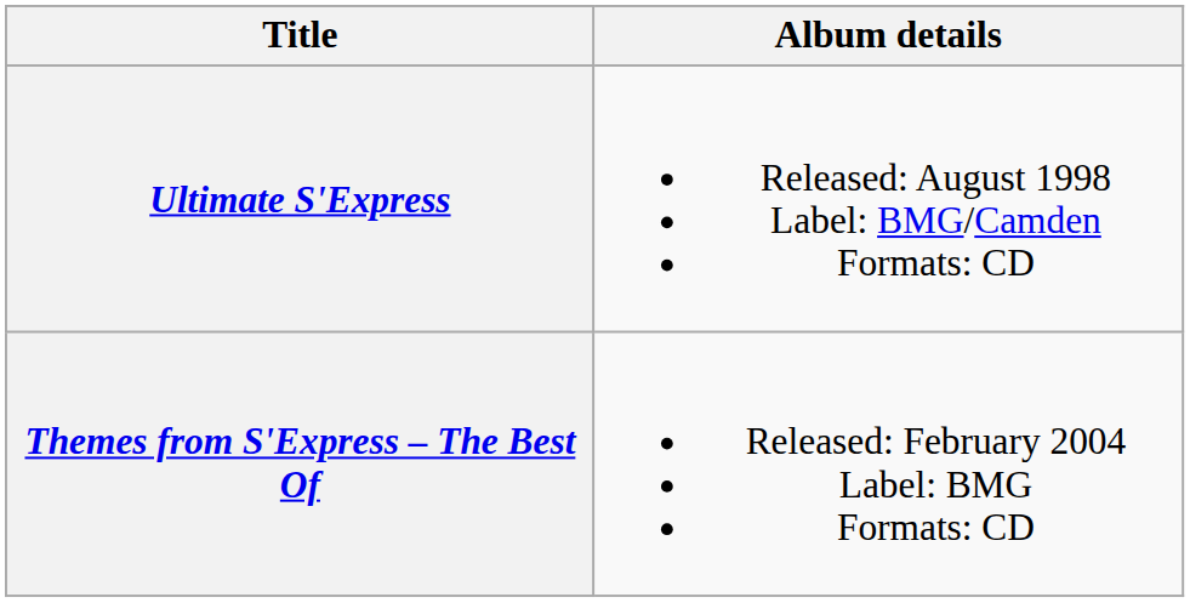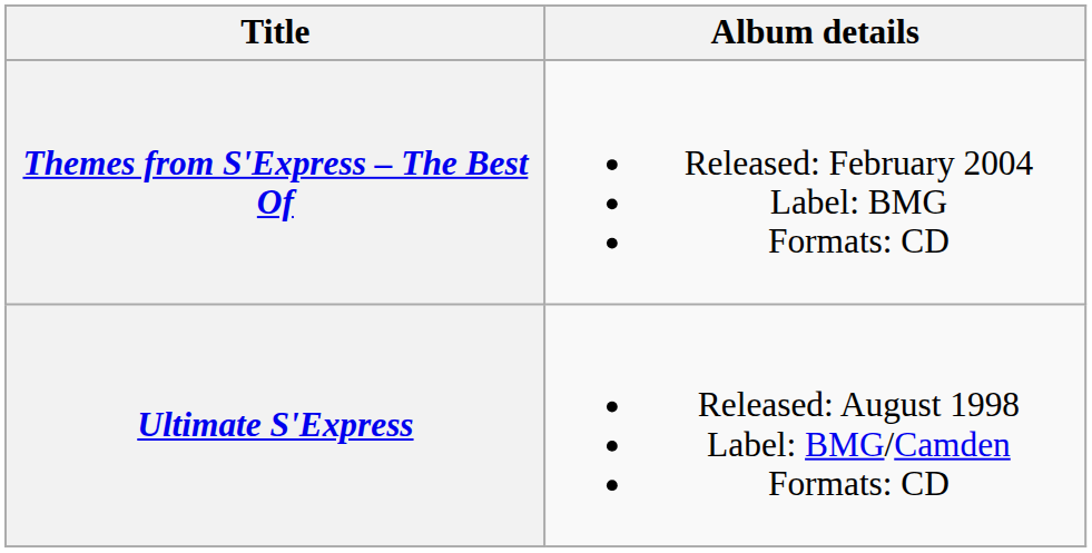 <table class="wikitable plainrowheaders" style="text-align:center;">
 <tr>
 <th scope="col" style="width:15em;">Title</th>
 <th scope="col" style="width:15em;">Album details</th>
 </tr>
 <tr>
+<th scope="row"><em><a href='#'>Themes from S'Express – The Best Of</a></em></th>
+<td><br><ul><li>Released: February 2004</li><li>Label: BMG</li><li>Formats: CD</li></ul></td>
+</tr>
+<tr>
 <th scope="row"><em><a href='#'>Ultimate S'Express</a></em></th>
 <td><br><ul><li>Released: August 1998</li><li>Label: <a href='#'>BMG</a>/<a href='#'>Camden</a></li><li>Formats: CD</li></ul></td>
 </tr>
-<tr>
-<th scope="row"><em><a href='#'>Themes from S'Express – The Best Of</a></em></th>
-<td><br><ul><li>Released: February 2004</li><li>Label: BMG</li><li>Formats: CD</li></ul></td>
-</tr>
 </table>
